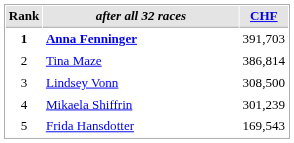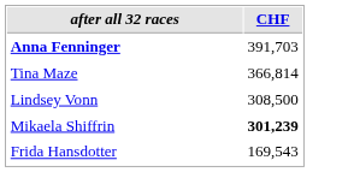 <table cellspacing="1" cellpadding="3" style="border:1px solid #aaa; font-size:86%;">
 <tr style="background:#e4e4e4;">
-<th style="border-bottom:1px solid #aaa; width:10px;">Rank</th>
 <th style="border-bottom:1px solid #aaa; width:200px;"><em>after all 32 races</em></th>
 <th style="border-bottom:1px solid #aaa; width:20px;"><a href='#'>CHF</a></th>
 </tr>
 <tr>
-<td style="text-align:center;"><strong>1</strong></td>
 <td> <strong><a href='#'>Anna Fenninger</a> </strong></td>
 <td align="right">391,703</td>
 </tr>
 <tr>
-<td style="text-align:center;">2</td>
 <td> <a href='#'>Tina Maze</a></td>
-<td align="right">386,814</td>
+<td align="right">366,814</td>
 </tr>
 <tr>
-<td style="text-align:center;">3</td>
 <td> <a href='#'>Lindsey Vonn</a></td>
 <td align="right">308,500</td>
 </tr>
 <tr>
-<td style="text-align:center;">4</td>
 <td> <a href='#'>Mikaela Shiffrin</a></td>
-<td align="right">301,239</td>
+<td align="right"><strong>301,239</strong></td>
 </tr>
 <tr>
-<td style="text-align:center;">5</td>
 <td> <a href='#'>Frida Hansdotter</a></td>
 <td align="right">169,543</td>
 </tr>
 </table>
